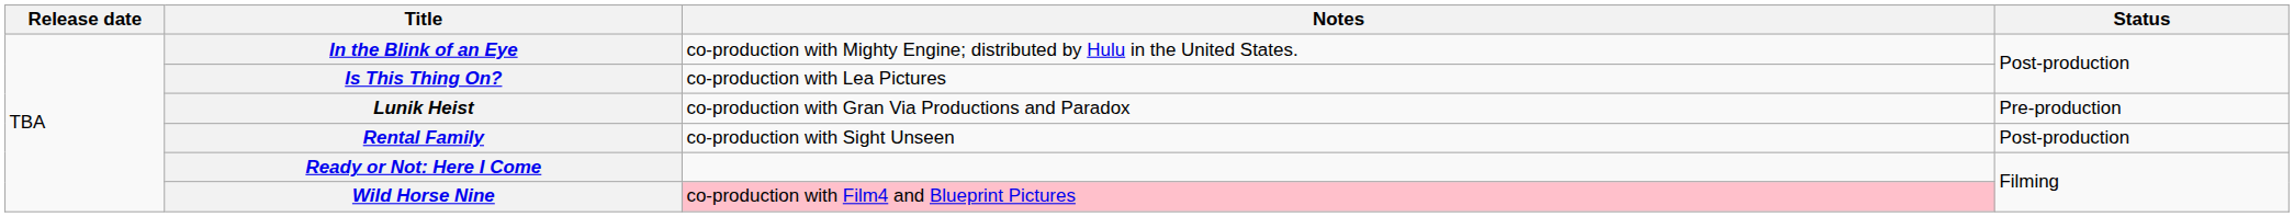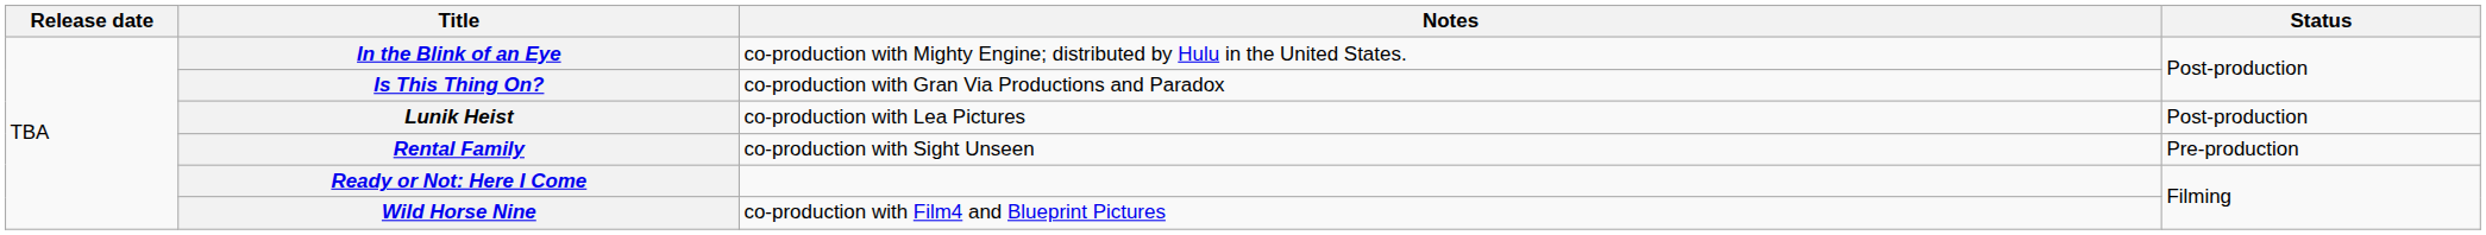 <table class="wikitable plainrowheaders sortable" style="width:99%;">
 <tr>
 <th scope="col" style="width:130px;">Release date</th>
 <th scope="col">Title</th>
 <th scope="col" class="unsortable">Notes</th>
 <th>Status</th>
 </tr>
 <tr>
 <td rowspan="6">TBA</td>
 <th scope="row"><em><a href='#'>In the Blink of an Eye</a></em> </th>
 <td>co-production with Mighty Engine; distributed by <a href='#'>Hulu</a> in the United States.</td>
 <td rowspan="2">Post-production</td>
 </tr>
 <tr>
 <th scope="row"><em><a href='#'>Is This Thing On?</a></em></th>
-<td>co-production with Lea Pictures</td>
+<td>co-production with Gran Via Productions and Paradox</td>
 </tr>
 <tr>
 <th scope="row"><em>Lunik Heist</em></th>
-<td>co-production with Gran Via Productions and Paradox</td>
-<td>Pre-production</td>
+<td>co-production with Lea Pictures</td>
+<td>Post-production</td>
 </tr>
 <tr>
 <th scope="row"><em><a href='#'>Rental Family</a></em></th>
 <td>co-production with Sight Unseen</td>
-<td>Post-production</td>
+<td>Pre-production</td>
 </tr>
 <tr>
 <th scope="row"><em><a href='#'>Ready or Not: Here I Come</a> </em></th>
 <td></td>
 <td rowspan="2">Filming</td>
 </tr>
 <tr>
 <th scope="row"><em><a href='#'>Wild Horse Nine</a></em></th>
-<td style="background: pink;">co-production with <a href='#'>Film4</a> and <a href='#'>Blueprint Pictures</a></td>
+<td>co-production with <a href='#'>Film4</a> and <a href='#'>Blueprint Pictures</a></td>
 </tr>
 </table>
